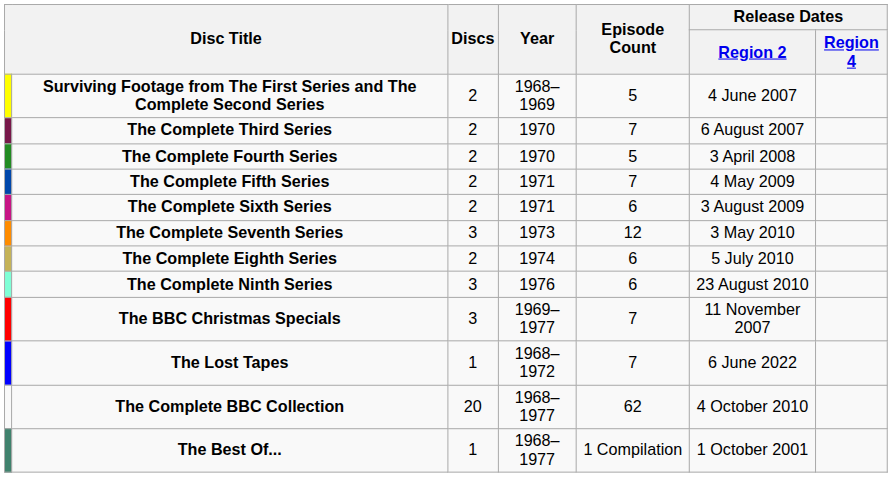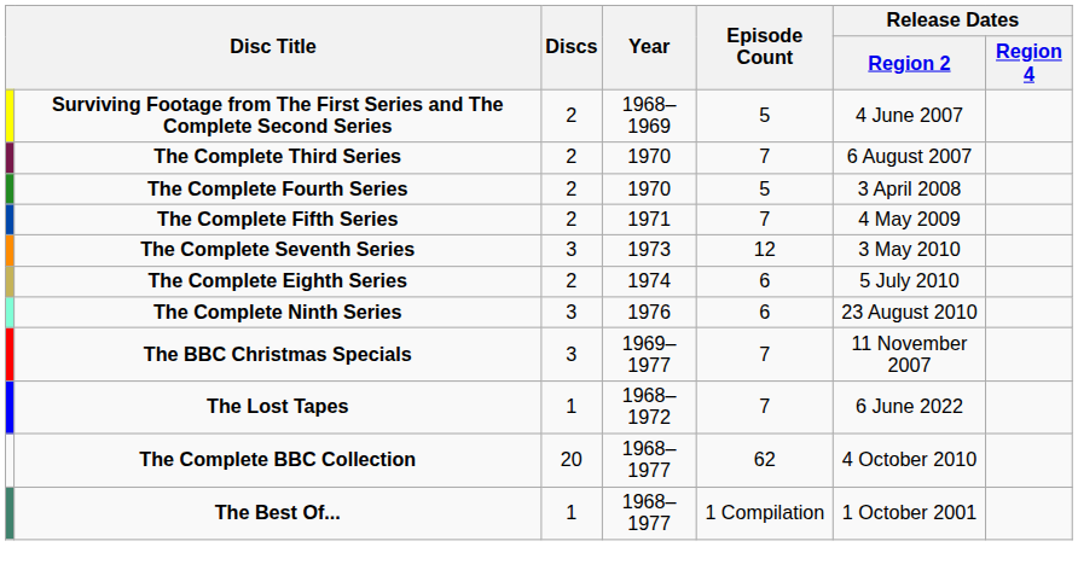 <table class="wikitable"  style="width:99%; text-align:center;">
 <tr>
 <th colspan="2" rowspan="2">Disc Title</th>
 <th rowspan="2">Discs</th>
 <th rowspan="2">Year</th>
 <th rowspan="2">Episode Count</th>
 <th colspan="2">Release Dates</th>
 </tr>
 <tr>
 <th><a href='#'>Region 2</a></th>
 <th><a href='#'>Region 4</a></th>
 </tr>
 <tr>
 <td style="background:#FFFF00;"></td>
 <td><strong>Surviving Footage from The First Series and The Complete Second Series</strong></td>
 <td>2</td>
 <td>1968–1969</td>
 <td>5</td>
 <td>4 June 2007</td>
 <td></td>
 </tr>
 <tr>
 <td style="background:#78184A;"></td>
 <td><strong>The Complete Third Series</strong></td>
 <td>2</td>
 <td>1970</td>
 <td>7</td>
 <td>6 August 2007</td>
 <td></td>
 </tr>
 <tr>
 <td style="background:#228b22;"></td>
 <td><strong>The Complete Fourth Series</strong></td>
 <td>2</td>
 <td>1970</td>
 <td>5</td>
 <td>3 April 2008</td>
 <td></td>
 </tr>
 <tr>
 <td style="background:#0047AB;"></td>
 <td><strong>The Complete Fifth Series</strong></td>
 <td>2</td>
 <td>1971</td>
 <td>7</td>
 <td>4 May 2009</td>
-<td></td>
-</tr>
-<tr>
-<td style="background:#c71585;"></td>
-<td><strong>The Complete Sixth Series</strong></td>
-<td>2</td>
-<td>1971</td>
-<td>6</td>
-<td>3 August 2009</td>
 <td></td>
 </tr>
 <tr>
 <td style="background:#FF8C00;"></td>
 <td><strong>The Complete Seventh Series</strong></td>
 <td>3</td>
 <td>1973</td>
 <td>12</td>
 <td>3 May 2010</td>
 <td></td>
 </tr>
 <tr>
 <td style="background:#c5b358;"></td>
 <td><strong>The Complete Eighth Series</strong></td>
 <td>2</td>
 <td>1974</td>
 <td>6</td>
 <td>5 July 2010</td>
 <td></td>
 </tr>
 <tr>
 <td style="background:#7FFFD6;"></td>
 <td><strong>The Complete Ninth Series</strong></td>
 <td>3</td>
 <td>1976</td>
 <td>6</td>
 <td>23 August 2010</td>
 <td></td>
 </tr>
 <tr>
 <td style="background:#FF0000"></td>
 <td><strong>The BBC Christmas Specials</strong></td>
 <td>3</td>
 <td>1969–1977</td>
 <td>7</td>
 <td>11 November 2007</td>
 <td></td>
 </tr>
 <tr>
 <td style="background:blue;"></td>
 <td><strong>The Lost Tapes</strong></td>
 <td>1</td>
 <td>1968–1972</td>
 <td>7</td>
 <td>6 June 2022</td>
 <td></td>
 </tr>
 <tr>
 <td style="background:#"></td>
 <td><strong>The Complete BBC Collection</strong></td>
 <td>20</td>
 <td>1968–1977</td>
 <td>62</td>
 <td>4 October 2010</td>
 <td></td>
 </tr>
 <tr>
 <td style="background:#40826D"></td>
 <td><strong>The Best Of...</strong></td>
 <td>1</td>
 <td>1968–1977</td>
 <td>1 Compilation</td>
 <td>1 October 2001</td>
 <td></td>
 </tr>
 </table>
